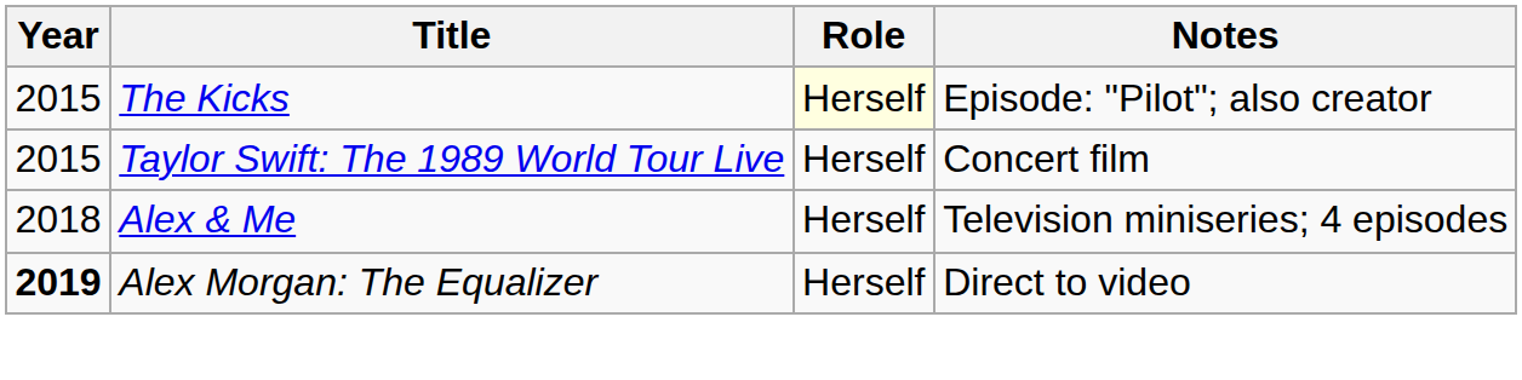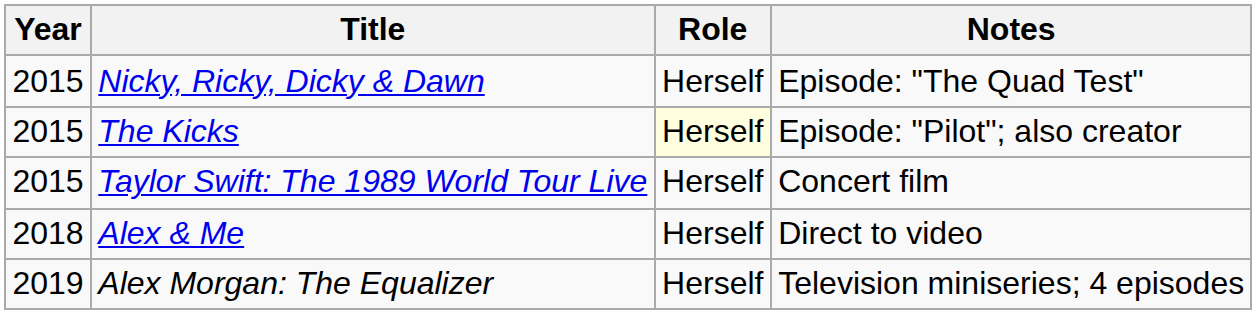 <table class="wikitable sortable">
 <tr>
 <th>Year</th>
 <th>Title</th>
 <th>Role</th>
 <th>Notes</th>
+</tr>
+<tr>
+<td>2015</td>
+<td><em><a href='#'>Nicky, Ricky, Dicky & Dawn</a></em></td>
+<td>Herself</td>
+<td>Episode: "The Quad Test"</td>
 </tr>
 <tr>
 <td>2015</td>
 <td><em><a href='#'>The Kicks</a></em></td>
 <td style="background: lightyellow;">Herself</td>
 <td>Episode: "Pilot"; also creator</td>
 </tr>
 <tr>
 <td>2015</td>
 <td><em><a href='#'>Taylor Swift: The 1989 World Tour Live</a></em></td>
 <td>Herself</td>
 <td>Concert film</td>
 </tr>
 <tr>
 <td>2018</td>
 <td><em><a href='#'>Alex & Me</a></em></td>
 <td>Herself</td>
-<td>Television miniseries; 4 episodes</td>
+<td>Direct to video</td>
 </tr>
 <tr>
-<td><strong>2019</strong></td>
+<td>2019</td>
 <td><em>Alex Morgan: The Equalizer</em></td>
 <td>Herself</td>
-<td>Direct to video</td>
+<td>Television miniseries; 4 episodes</td>
 </tr>
 <tr>
 </tr>
 </table>
